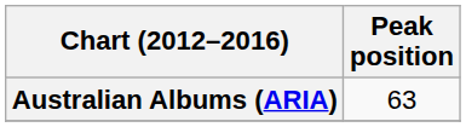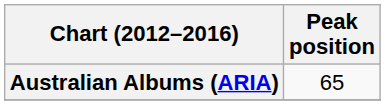 <table class="wikitable sortable plainrowheaders" style="text-align:center">
 <tr>
 <th scope="col">Chart (2012–2016)</th>
 <th scope="col">Peak<br>position</th>
 </tr>
 <tr>
 <th scope="row">Australian Albums (<a href='#'>ARIA</a>)</th>
-<td>63</td>
+<td>65</td>
 </tr>
 <tr>
 </tr>
 <tr>
 </tr>
 <tr>
 </tr>
 </table>
